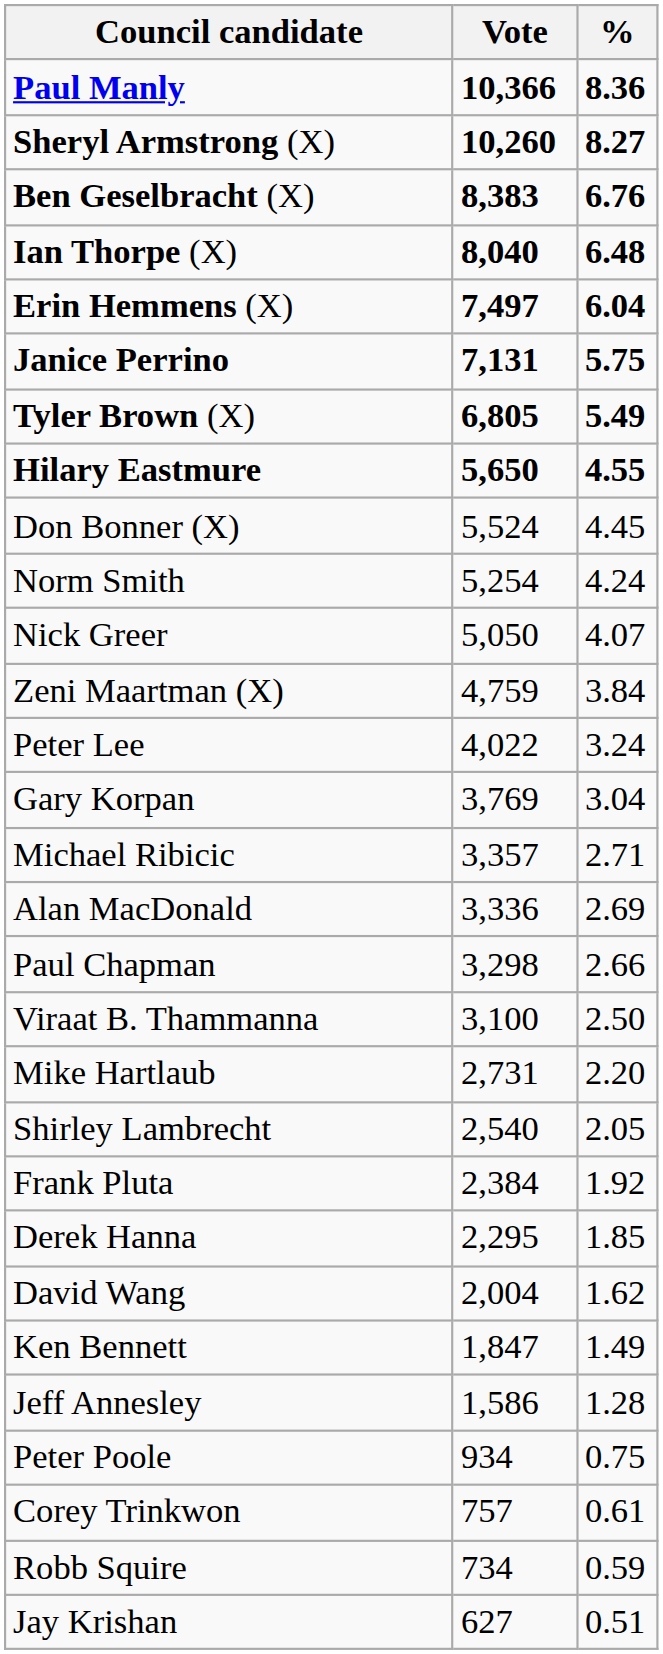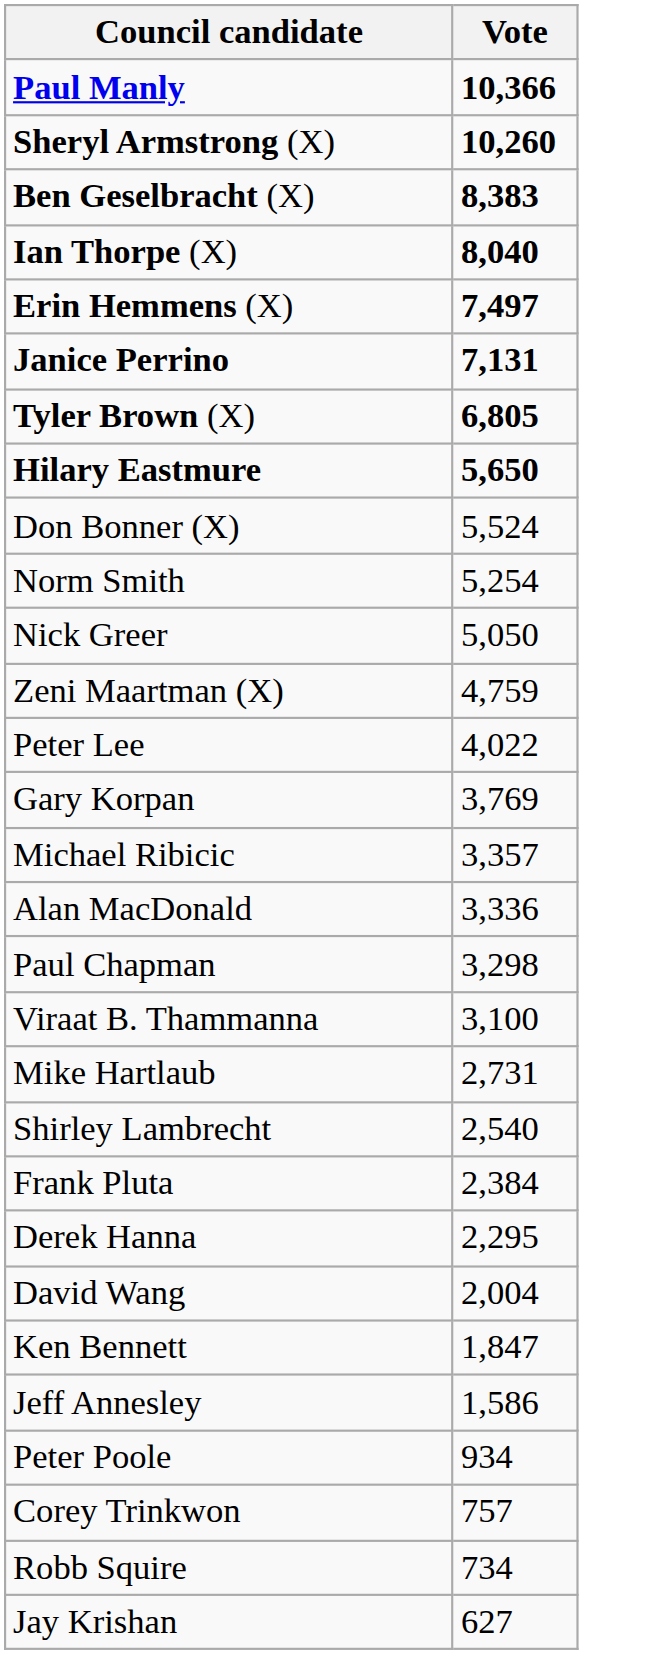 <table class="wikitable">
 <tr>
 <th width="200px">Council candidate</th>
 <th width="50px">Vote</th>
-<th width="30px">%</th>
 </tr>
 <tr>
 <td><strong><a href='#'>Paul Manly</a></strong></td>
 <td><strong>10,366</strong></td>
-<td><strong>8.36</strong></td>
 </tr>
 <tr>
 <td><strong>Sheryl Armstrong</strong> (X) </td>
 <td><strong>10,260</strong></td>
-<td><strong>8.27</strong></td>
 </tr>
 <tr>
 <td><strong>Ben Geselbracht</strong> (X) </td>
 <td><strong>8,383</strong></td>
-<td><strong>6.76</strong></td>
 </tr>
 <tr>
 <td><strong>Ian Thorpe</strong> (X) </td>
 <td><strong>8,040</strong></td>
-<td><strong>6.48</strong></td>
 </tr>
 <tr>
 <td><strong>Erin Hemmens</strong> (X) </td>
 <td><strong>7,497</strong></td>
-<td><strong>6.04</strong></td>
 </tr>
 <tr>
 <td><strong>Janice Perrino</strong> </td>
 <td><strong>7,131</strong></td>
-<td><strong>5.75</strong></td>
 </tr>
 <tr>
 <td><strong>Tyler Brown</strong> (X) </td>
 <td><strong>6,805</strong></td>
-<td><strong>5.49</strong></td>
 </tr>
 <tr>
 <td><strong>Hilary Eastmure</strong> </td>
 <td><strong>5,650</strong></td>
-<td><strong>4.55</strong></td>
 </tr>
 <tr>
 <td>Don Bonner (X)</td>
 <td>5,524</td>
-<td>4.45</td>
 </tr>
 <tr>
 <td>Norm Smith</td>
 <td>5,254</td>
-<td>4.24</td>
 </tr>
 <tr>
 <td>Nick Greer</td>
 <td>5,050</td>
-<td>4.07</td>
 </tr>
 <tr>
 <td>Zeni Maartman (X)</td>
 <td>4,759</td>
-<td>3.84</td>
 </tr>
 <tr>
 <td>Peter Lee</td>
 <td>4,022</td>
-<td>3.24</td>
 </tr>
 <tr>
 <td>Gary Korpan</td>
 <td>3,769</td>
-<td>3.04</td>
 </tr>
 <tr>
 <td>Michael Ribicic</td>
 <td>3,357</td>
-<td>2.71</td>
 </tr>
 <tr>
 <td>Alan MacDonald</td>
 <td>3,336</td>
-<td>2.69</td>
 </tr>
 <tr>
 <td>Paul Chapman</td>
 <td>3,298</td>
-<td>2.66</td>
 </tr>
 <tr>
 <td>Viraat B. Thammanna</td>
 <td>3,100</td>
-<td>2.50</td>
 </tr>
 <tr>
 <td>Mike Hartlaub</td>
 <td>2,731</td>
-<td>2.20</td>
 </tr>
 <tr>
 <td>Shirley Lambrecht</td>
 <td>2,540</td>
-<td>2.05</td>
 </tr>
 <tr>
 <td>Frank Pluta</td>
 <td>2,384</td>
-<td>1.92</td>
 </tr>
 <tr>
 <td>Derek Hanna</td>
 <td>2,295</td>
-<td>1.85</td>
 </tr>
 <tr>
 <td>David Wang</td>
 <td>2,004</td>
-<td>1.62</td>
 </tr>
 <tr>
 <td>Ken Bennett</td>
 <td>1,847</td>
-<td>1.49</td>
 </tr>
 <tr>
 <td>Jeff Annesley</td>
 <td>1,586</td>
-<td>1.28</td>
 </tr>
 <tr>
 <td>Peter Poole</td>
 <td>934</td>
-<td>0.75</td>
 </tr>
 <tr>
 <td>Corey Trinkwon</td>
 <td>757</td>
-<td>0.61</td>
 </tr>
 <tr>
 <td>Robb Squire</td>
 <td>734</td>
-<td>0.59</td>
 </tr>
 <tr>
 <td>Jay Krishan</td>
 <td>627</td>
-<td>0.51</td>
 </tr>
 </table>
